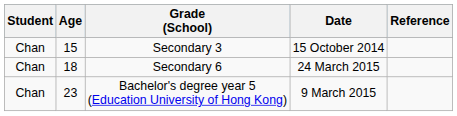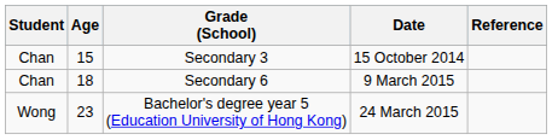 <table class="wikitable" style="text-align:center">
 <tr style="background:lightskyblue; color:black" align=center>
 <th>Student</th>
 <th>Age</th>
 <th>Grade<br> (School)</th>
 <th>Date</th>
 <th>Reference</th>
 </tr>
 <tr>
 <td>Chan</td>
 <td>15</td>
 <td>Secondary 3</td>
 <td>15 October 2014</td>
 <td></td>
 </tr>
 <tr>
 <td>Chan</td>
 <td>18</td>
 <td>Secondary 6</td>
+<td>9 March 2015</td>
+<td></td>
+</tr>
+<tr>
+<td>Wong</td>
+<td>23</td>
+<td>Bachelor's degree year 5<br> (<a href='#'>Education University of Hong Kong</a>)</td>
 <td>24 March 2015</td>
 <td></td>
 </tr>
-<tr>
-<td>Chan</td>
-<td>23</td>
-<td>Bachelor's degree year 5<br> (<a href='#'>Education University of Hong Kong</a>)</td>
-<td>9 March 2015</td>
-<td></td>
-</tr>
 </table>
